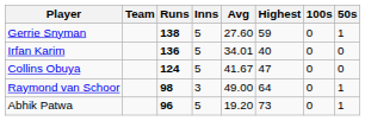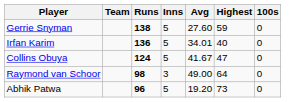 <table class="wikitable">
 <tr>
 <th>Player</th>
 <th>Team</th>
 <th>Runs</th>
 <th>Inns</th>
 <th>Avg</th>
 <th>Highest</th>
 <th>100s</th>
-<th>50s</th>
 </tr>
 <tr>
 <td><a href='#'>Gerrie Snyman</a></td>
 <td></td>
 <td><strong>138</strong></td>
 <td>5</td>
 <td>27.60</td>
 <td>59</td>
 <td>0</td>
-<td>1</td>
 </tr>
 <tr>
 <td><a href='#'>Irfan Karim</a></td>
 <td></td>
 <td><strong>136</strong></td>
 <td>5</td>
 <td>34.01</td>
 <td>40</td>
-<td>0</td>
 <td>0</td>
 </tr>
 <tr>
 <td><a href='#'>Collins Obuya</a></td>
 <td></td>
 <td><strong>124</strong></td>
 <td>5</td>
 <td>41.67</td>
 <td>47</td>
 <td>0</td>
-<td>0</td>
 </tr>
 <tr>
 <td><a href='#'>Raymond van Schoor</a></td>
 <td></td>
 <td><strong>98</strong></td>
 <td>3</td>
 <td>49.00</td>
 <td>64</td>
 <td>0</td>
-<td>1</td>
 </tr>
 <tr>
 <td>Abhik Patwa</td>
 <td></td>
 <td><strong>96</strong></td>
 <td>5</td>
 <td>19.20</td>
 <td>73</td>
 <td>0</td>
-<td>1</td>
 </tr>
 </table>
